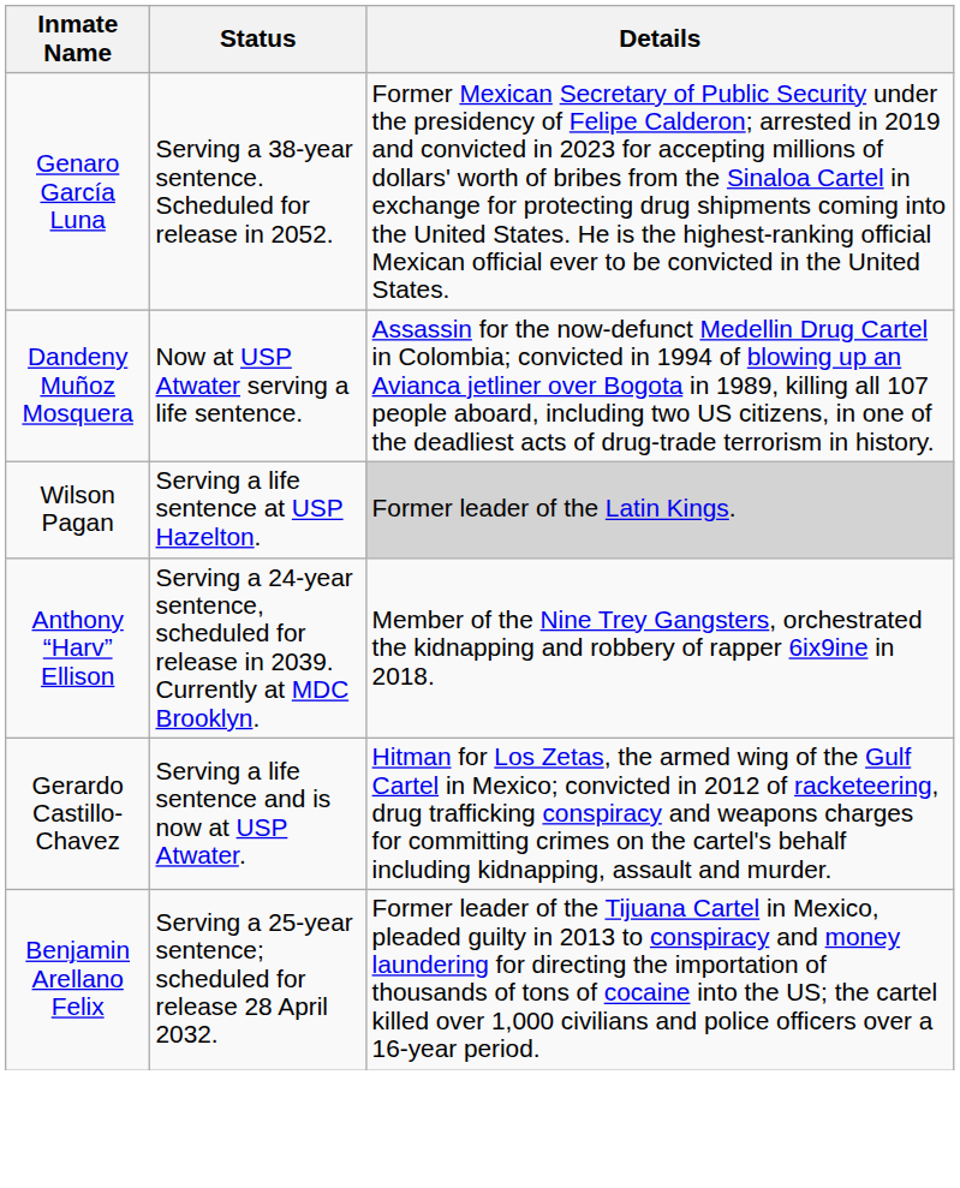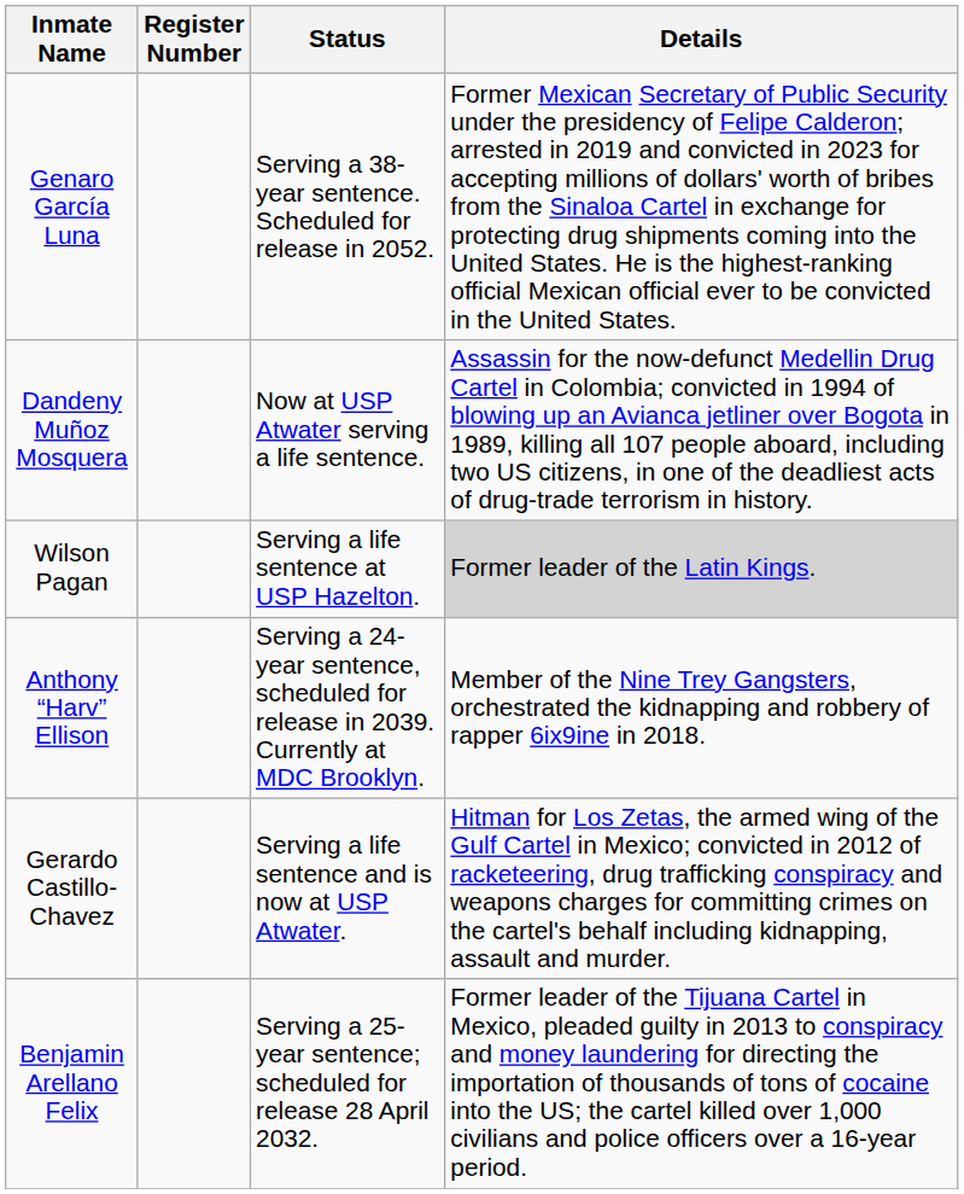 <table class="wikitable sortable">
 <tr>
 <th width=14%>Inmate Name</th>
+<th width=8%>Register Number</th>
 <th width=21%>Status</th>
 <th width=57%>Details</th>
 </tr>
 <tr>
 <td style="text-align:center;"><a href='#'>Genaro García Luna</a></td>
+<td style="text-align:center;"></td>
 <td>Serving a 38-year sentence. Scheduled for release in 2052.</td>
 <td>Former <a href='#'>Mexican</a> <a href='#'>Secretary of Public Security</a> under the presidency of <a href='#'>Felipe Calderon</a>; arrested in 2019 and convicted in 2023 for accepting millions of dollars' worth of bribes from the <a href='#'>Sinaloa Cartel</a> in exchange for protecting drug shipments coming into the United States. He is the highest-ranking official Mexican official ever to be convicted in the United States.</td>
 </tr>
 <tr>
 <td style="text-align:center;"><a href='#'>Dandeny Muñoz Mosquera</a></td>
+<td style="text-align:center;"></td>
 <td>Now at <a href='#'>USP Atwater</a> serving a life sentence.</td>
 <td><a href='#'>Assassin</a> for the now-defunct <a href='#'>Medellin Drug Cartel</a> in Colombia; convicted in 1994 of <a href='#'>blowing up an Avianca jetliner over Bogota</a> in 1989, killing all 107 people aboard, including two US citizens, in one of the deadliest acts of drug-trade terrorism in history.</td>
 </tr>
 <tr>
 <td style="text-align:center;">Wilson Pagan</td>
+<td style="text-align:center;"></td>
 <td>Serving a life sentence at <a href='#'>USP Hazelton</a>.</td>
 <td style="background: lightgrey;">Former leader of the <a href='#'>Latin Kings</a>.</td>
 </tr>
 <tr>
 <td style="text-align:center;"><a href='#'>Anthony “Harv” Ellison</a></td>
+<td style="text-align:center;"></td>
 <td>Serving a 24-year sentence, scheduled for release in 2039. Currently at <a href='#'>MDC Brooklyn</a>.</td>
 <td>Member of the <a href='#'>Nine Trey Gangsters</a>, orchestrated the kidnapping and robbery of rapper <a href='#'>6ix9ine</a> in 2018.</td>
 </tr>
 <tr>
 <td style="text-align:center;">Gerardo Castillo-Chavez</td>
+<td style="text-align:center;"></td>
 <td>Serving a life sentence and is now at <a href='#'>USP Atwater</a>.</td>
 <td><a href='#'>Hitman</a> for <a href='#'>Los Zetas</a>, the armed wing of the <a href='#'>Gulf Cartel</a> in Mexico; convicted in 2012 of <a href='#'>racketeering</a>, drug trafficking <a href='#'>conspiracy</a> and weapons charges for committing crimes on the cartel's behalf including kidnapping, assault and murder.</td>
 </tr>
 <tr>
 <td style="text-align:center;"><a href='#'>Benjamin Arellano Felix</a></td>
+<td style="text-align:center;"></td>
 <td>Serving a 25-year sentence; scheduled for release 28 April 2032.</td>
 <td>Former leader of the <a href='#'>Tijuana Cartel</a> in Mexico, pleaded guilty in 2013 to <a href='#'>conspiracy</a> and <a href='#'>money laundering</a> for directing the importation of thousands of tons of <a href='#'>cocaine</a> into the US; the cartel killed over 1,000 civilians and police officers over a 16-year period.</td>
 </tr>
 </table>
